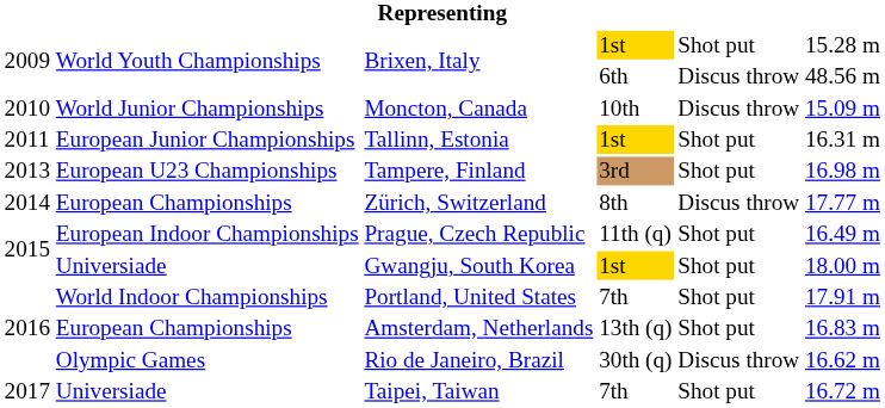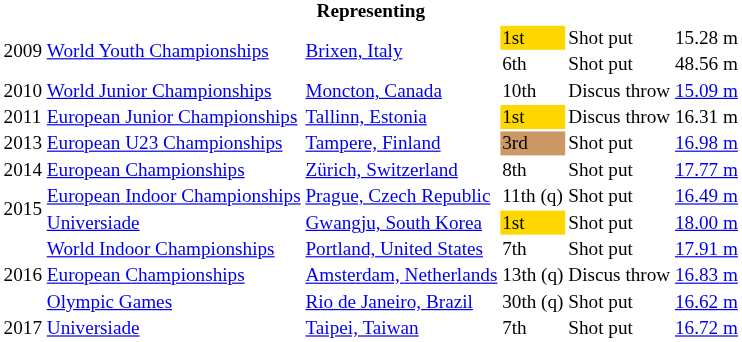 <table>
 <tr>
 <th colspan="6">Representing </th>
 </tr>
 <tr>
 <td rowspan=2>2009</td>
 <td rowspan=2><a href='#'>World Youth Championships</a></td>
 <td rowspan=2><a href='#'>Brixen, Italy</a></td>
 <td bgcolor=gold>1st</td>
 <td>Shot put</td>
 <td>15.28 m</td>
 </tr>
 <tr>
 <td>6th</td>
-<td>Discus throw</td>
+<td>Shot put</td>
 <td>48.56 m</td>
 </tr>
 <tr>
 <td>2010</td>
 <td><a href='#'>World Junior Championships</a></td>
 <td><a href='#'>Moncton, Canada</a></td>
 <td>10th</td>
 <td>Discus throw</td>
 <td><a href='#'>15.09 m</a></td>
 </tr>
 <tr>
 <td>2011</td>
 <td><a href='#'>European Junior Championships</a></td>
 <td><a href='#'>Tallinn, Estonia</a></td>
 <td bgcolor=gold>1st</td>
-<td>Shot put</td>
+<td>Discus throw</td>
 <td>16.31 m</td>
 </tr>
 <tr>
 <td>2013</td>
 <td><a href='#'>European U23 Championships</a></td>
 <td><a href='#'>Tampere, Finland</a></td>
 <td bgcolor=cc9966>3rd</td>
 <td>Shot put</td>
 <td><a href='#'>16.98 m</a></td>
 </tr>
 <tr>
 <td>2014</td>
 <td><a href='#'>European Championships</a></td>
 <td><a href='#'>Zürich, Switzerland</a></td>
 <td>8th</td>
-<td>Discus throw</td>
+<td>Shot put</td>
 <td><a href='#'>17.77 m</a></td>
 </tr>
 <tr>
 <td rowspan=2>2015</td>
 <td><a href='#'>European Indoor Championships</a></td>
 <td><a href='#'>Prague, Czech Republic</a></td>
 <td>11th (q)</td>
 <td>Shot put</td>
 <td><a href='#'>16.49 m</a></td>
 </tr>
 <tr>
 <td><a href='#'>Universiade</a></td>
 <td><a href='#'>Gwangju, South Korea</a></td>
 <td bgcolor=gold>1st</td>
 <td>Shot put</td>
 <td><a href='#'>18.00 m</a></td>
 </tr>
 <tr>
 <td rowspan=3>2016</td>
 <td><a href='#'>World Indoor Championships</a></td>
 <td><a href='#'>Portland, United States</a></td>
 <td>7th</td>
 <td>Shot put</td>
 <td><a href='#'>17.91 m</a></td>
 </tr>
 <tr>
 <td><a href='#'>European Championships</a></td>
 <td><a href='#'>Amsterdam, Netherlands</a></td>
 <td>13th (q)</td>
-<td>Shot put</td>
+<td>Discus throw</td>
 <td><a href='#'>16.83 m</a></td>
 </tr>
 <tr>
 <td><a href='#'>Olympic Games</a></td>
 <td><a href='#'>Rio de Janeiro, Brazil</a></td>
 <td>30th (q)</td>
-<td>Discus throw</td>
+<td>Shot put</td>
 <td><a href='#'>16.62 m</a></td>
 </tr>
 <tr>
 <td>2017</td>
 <td><a href='#'>Universiade</a></td>
 <td><a href='#'>Taipei, Taiwan</a></td>
 <td>7th</td>
 <td>Shot put</td>
 <td><a href='#'>16.72 m</a></td>
 </tr>
 </table>
